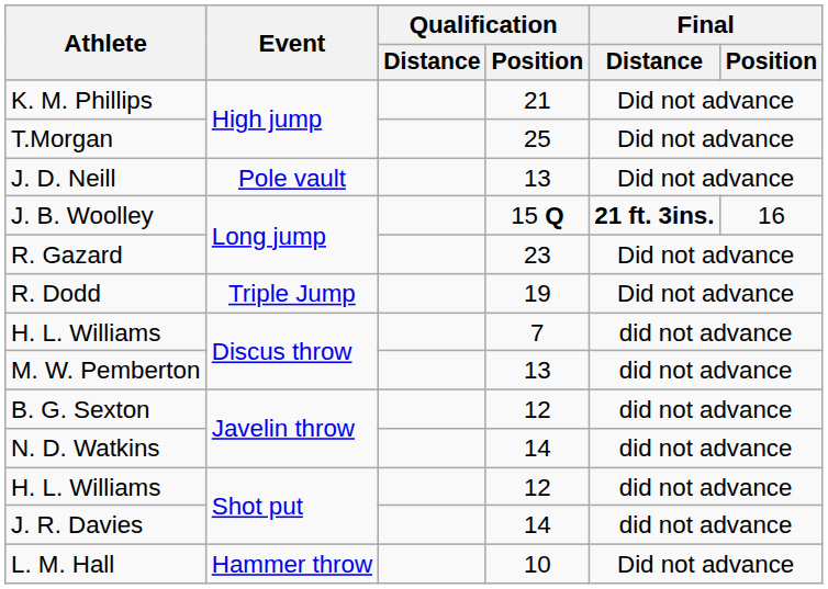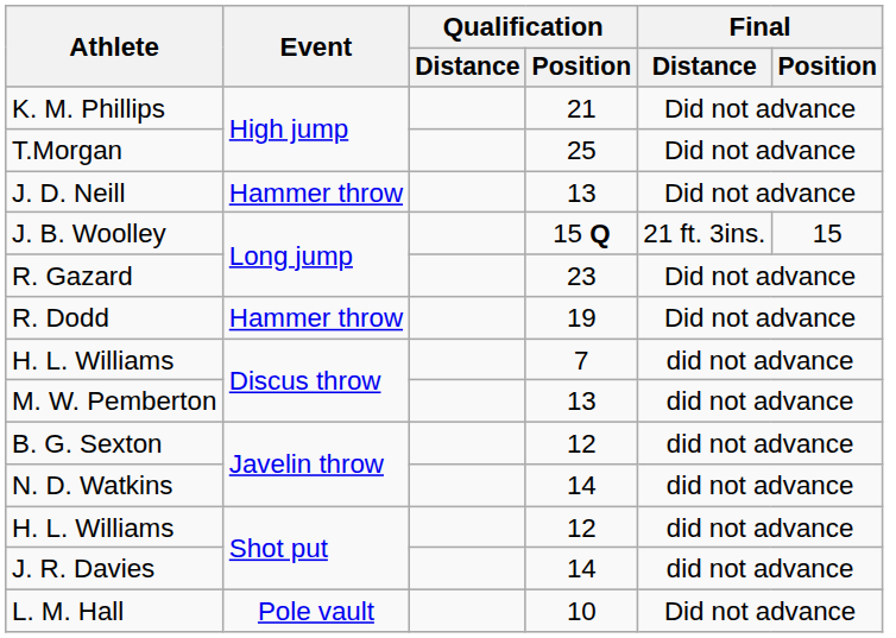 <table class=wikitable style="font-size:90%;">
 <tr>
 <th rowspan="2">Athlete</th>
 <th rowspan="2">Event</th>
 <th colspan="2">Qualification</th>
 <th colspan="2">Final</th>
 </tr>
 <tr style="font-size:95%">
 <th>Distance</th>
 <th>Position</th>
 <th>Distance</th>
 <th>Position</th>
 </tr>
 <tr align=center>
 <td align=left>K. M. Phillips</td>
 <td style="text-align:left;" rowspan="2"><a href='#'>High jump</a></td>
 <td></td>
 <td>21</td>
 <td colspan=2>Did not advance</td>
 </tr>
 <tr align=center>
 <td align=left>T.Morgan</td>
 <td></td>
 <td>25</td>
 <td colspan=2>Did not advance</td>
 </tr>
 <tr align=center>
 <td align=left>J. D. Neill</td>
-<td><a href='#'>Pole vault</a></td>
+<td><a href='#'>Hammer throw</a></td>
 <td></td>
 <td>13</td>
 <td colspan=2>Did not advance</td>
 </tr>
 <tr align=center>
 <td align=left>J. B. Woolley</td>
 <td style="text-align:left;" rowspan="2"><a href='#'>Long jump</a></td>
 <td></td>
 <td>15 <strong>Q</strong></td>
-<td><strong>21 ft. 3ins.</strong></td>
-<td>16</td>
+<td>21 ft. 3ins.</td>
+<td>15</td>
 </tr>
 <tr align=center>
 <td align=left>R. Gazard</td>
 <td></td>
 <td>23</td>
 <td colspan=2>Did not advance</td>
 </tr>
 <tr align=center>
 <td align=left>R. Dodd</td>
-<td><a href='#'>Triple Jump</a></td>
+<td><a href='#'>Hammer throw</a></td>
 <td></td>
 <td>19</td>
 <td colspan=2>Did not advance</td>
 </tr>
 <tr align=center>
 <td align=left>H. L. Williams</td>
 <td style="text-align:left;" rowspan="2"><a href='#'>Discus throw</a></td>
 <td></td>
 <td>7</td>
 <td colspan=2>did not advance</td>
 </tr>
 <tr align=center>
 <td align=left>M. W. Pemberton</td>
 <td></td>
 <td>13</td>
 <td colspan=2>did not advance</td>
 </tr>
 <tr align=center>
 <td align=left>B. G. Sexton</td>
 <td style="text-align:left;" rowspan="2"><a href='#'>Javelin throw</a></td>
 <td></td>
 <td>12</td>
 <td colspan=2>did not advance</td>
 </tr>
 <tr align=center>
 <td align=left>N. D. Watkins</td>
 <td></td>
 <td>14</td>
 <td colspan=2>did not advance</td>
 </tr>
 <tr align=center>
 <td align=left>H. L. Williams</td>
 <td style="text-align:left;" rowspan="2"><a href='#'>Shot put</a></td>
 <td></td>
 <td>12</td>
 <td colspan=2>did not advance</td>
 </tr>
 <tr align=center>
 <td align=left>J. R. Davies</td>
 <td></td>
 <td>14</td>
 <td colspan=2>did not advance</td>
 </tr>
 <tr align=center>
 <td align=left>L. M. Hall</td>
-<td><a href='#'>Hammer throw</a></td>
+<td><a href='#'>Pole vault</a></td>
 <td></td>
 <td>10</td>
 <td colspan=2>Did not advance</td>
 </tr>
 </table>
